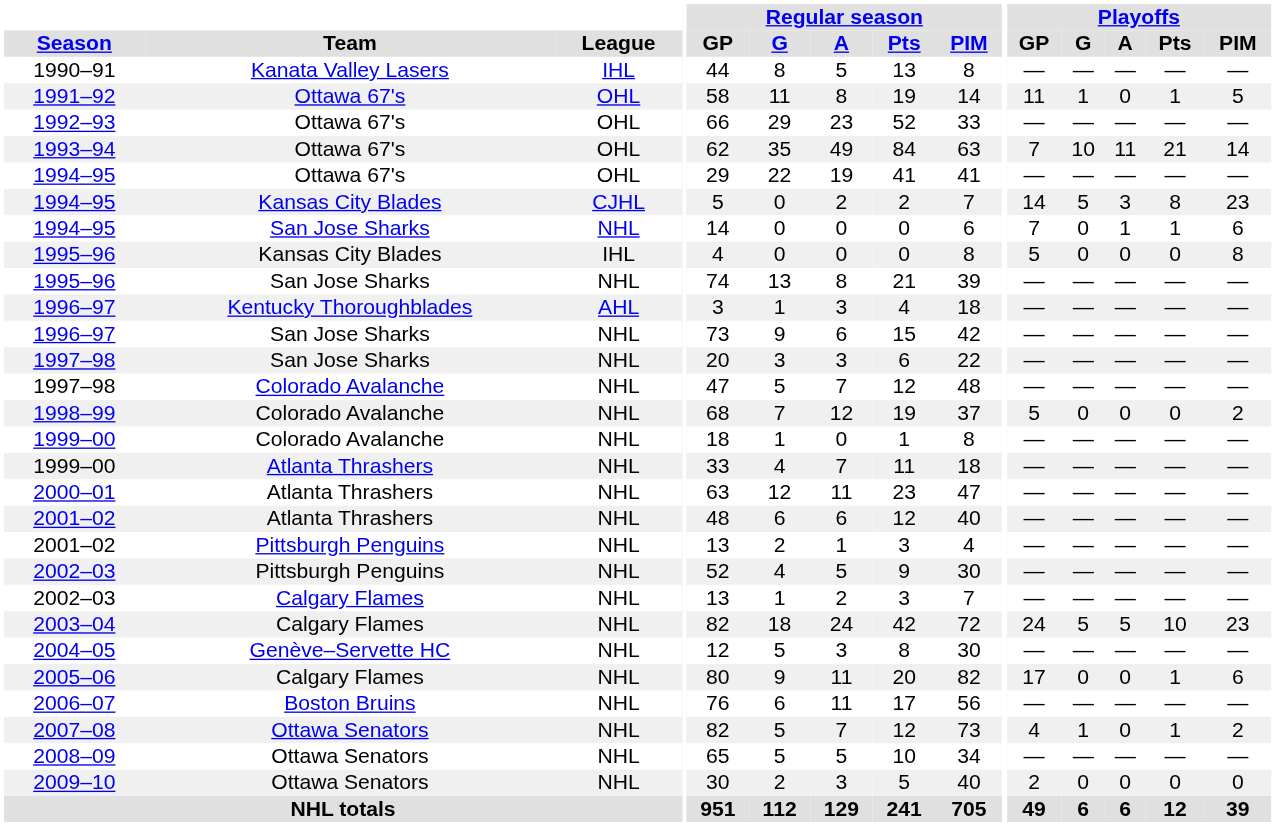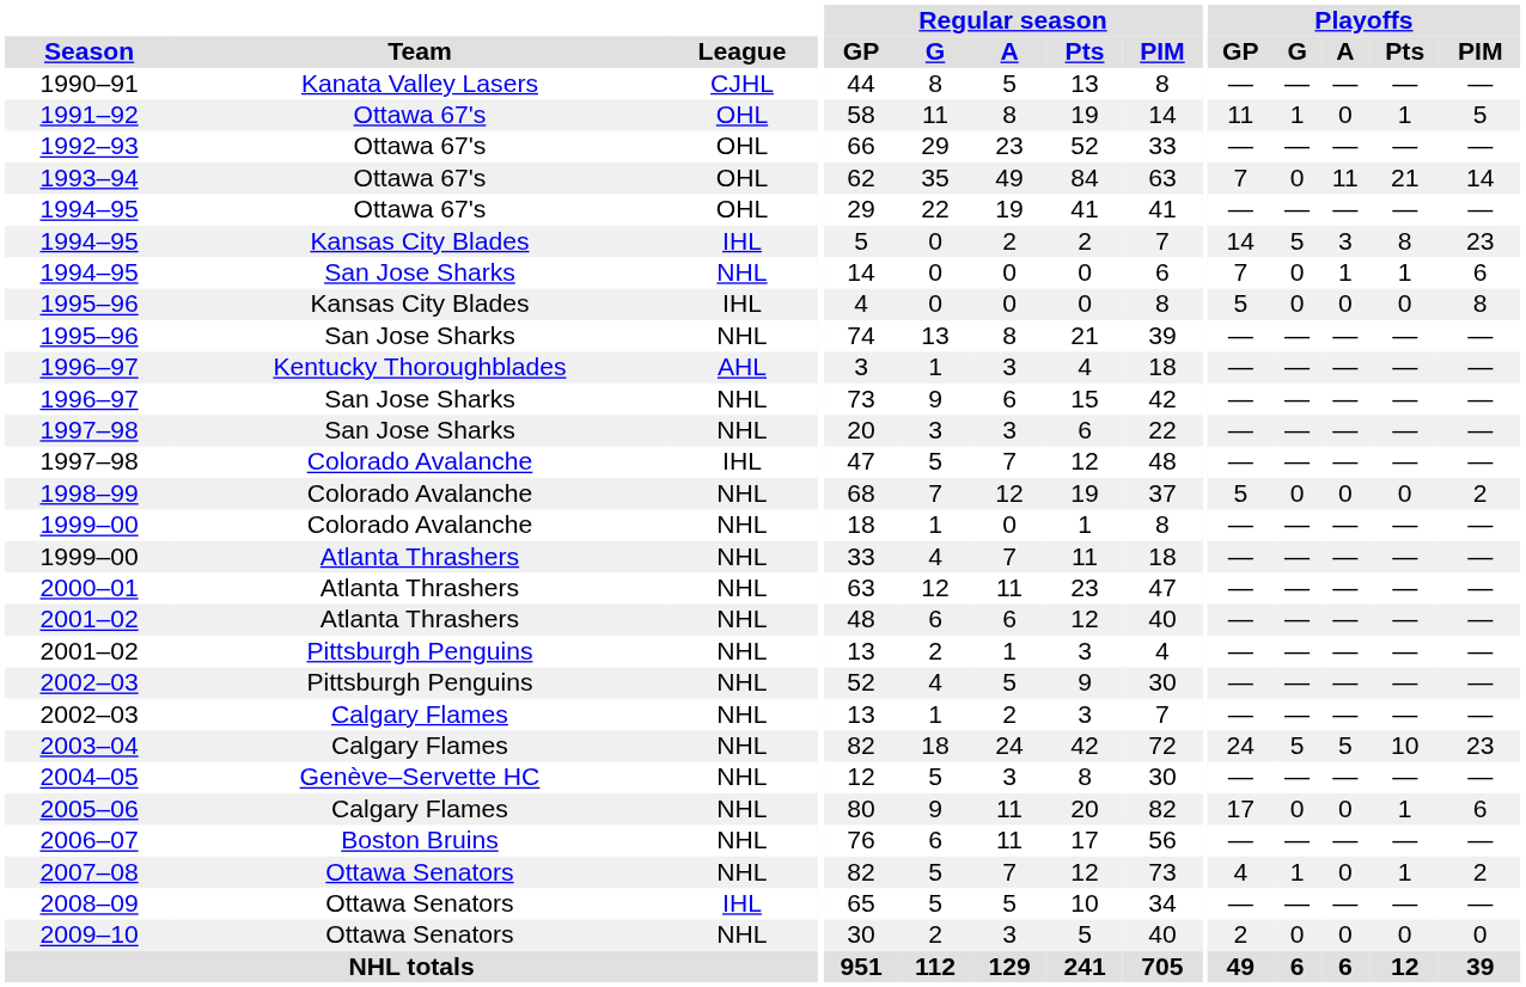 <table border="0" cellpadding="1" cellspacing="0" style="text-align:center; width:60em">
 <tr bgcolor="#e0e0e0">
 <th colspan="3"  bgcolor="#ffffff"></th>
 <th rowspan="99" bgcolor="#ffffff"></th>
 <th colspan="5"><a href='#'>Regular season</a></th>
 <th rowspan="99" bgcolor="#ffffff"></th>
 <th colspan="5"><a href='#'>Playoffs</a></th>
 </tr>
 <tr bgcolor="#e0e0e0">
 <th><a href='#'>Season</a></th>
 <th>Team</th>
 <th>League</th>
 <th>GP</th>
 <th><a href='#'>G</a></th>
 <th><a href='#'>A</a></th>
 <th><a href='#'>Pts</a></th>
 <th><a href='#'>PIM</a></th>
 <th>GP</th>
 <th>G</th>
 <th>A</th>
 <th>Pts</th>
 <th>PIM</th>
 </tr>
 <tr>
 <td>1990–91</td>
 <td><a href='#'>Kanata Valley Lasers</a></td>
-<td><a href='#'>IHL</a></td>
+<td><a href='#'>CJHL</a></td>
 <td>44</td>
 <td>8</td>
 <td>5</td>
 <td>13</td>
 <td>8</td>
 <td>—</td>
 <td>—</td>
 <td>—</td>
 <td>—</td>
 <td>—</td>
 </tr>
 <tr bgcolor="#f0f0f0">
 <td><a href='#'>1991–92</a></td>
 <td><a href='#'>Ottawa 67's</a></td>
 <td><a href='#'>OHL</a></td>
 <td>58</td>
 <td>11</td>
 <td>8</td>
 <td>19</td>
 <td>14</td>
 <td>11</td>
 <td>1</td>
 <td>0</td>
 <td>1</td>
 <td>5</td>
 </tr>
 <tr>
 <td><a href='#'>1992–93</a></td>
 <td>Ottawa 67's</td>
 <td>OHL</td>
 <td>66</td>
 <td>29</td>
 <td>23</td>
 <td>52</td>
 <td>33</td>
 <td>—</td>
 <td>—</td>
 <td>—</td>
 <td>—</td>
 <td>—</td>
 </tr>
 <tr bgcolor="#f0f0f0">
 <td><a href='#'>1993–94</a></td>
 <td>Ottawa 67's</td>
 <td>OHL</td>
 <td>62</td>
 <td>35</td>
 <td>49</td>
 <td>84</td>
 <td>63</td>
 <td>7</td>
-<td>10</td>
+<td>0</td>
 <td>11</td>
 <td>21</td>
 <td>14</td>
 </tr>
 <tr>
 <td><a href='#'>1994–95</a></td>
 <td>Ottawa 67's</td>
 <td>OHL</td>
 <td>29</td>
 <td>22</td>
 <td>19</td>
 <td>41</td>
 <td>41</td>
 <td>—</td>
 <td>—</td>
 <td>—</td>
 <td>—</td>
 <td>—</td>
 </tr>
 <tr bgcolor="#f0f0f0">
 <td><a href='#'>1994–95</a></td>
 <td><a href='#'>Kansas City Blades</a></td>
-<td><a href='#'>CJHL</a></td>
+<td><a href='#'>IHL</a></td>
 <td>5</td>
 <td>0</td>
 <td>2</td>
 <td>2</td>
 <td>7</td>
 <td>14</td>
 <td>5</td>
 <td>3</td>
 <td>8</td>
 <td>23</td>
 </tr>
 <tr>
 <td><a href='#'>1994–95</a></td>
 <td><a href='#'>San Jose Sharks</a></td>
 <td><a href='#'>NHL</a></td>
 <td>14</td>
 <td>0</td>
 <td>0</td>
 <td>0</td>
 <td>6</td>
 <td>7</td>
 <td>0</td>
 <td>1</td>
 <td>1</td>
 <td>6</td>
 </tr>
 <tr bgcolor="#f0f0f0">
 <td><a href='#'>1995–96</a></td>
 <td>Kansas City Blades</td>
 <td>IHL</td>
 <td>4</td>
 <td>0</td>
 <td>0</td>
 <td>0</td>
 <td>8</td>
 <td>5</td>
 <td>0</td>
 <td>0</td>
 <td>0</td>
 <td>8</td>
 </tr>
 <tr>
 <td><a href='#'>1995–96</a></td>
 <td>San Jose Sharks</td>
 <td>NHL</td>
 <td>74</td>
 <td>13</td>
 <td>8</td>
 <td>21</td>
 <td>39</td>
 <td>—</td>
 <td>—</td>
 <td>—</td>
 <td>—</td>
 <td>—</td>
 </tr>
 <tr bgcolor="#f0f0f0">
 <td><a href='#'>1996–97</a></td>
 <td><a href='#'>Kentucky Thoroughblades</a></td>
 <td><a href='#'>AHL</a></td>
 <td>3</td>
 <td>1</td>
 <td>3</td>
 <td>4</td>
 <td>18</td>
 <td>—</td>
 <td>—</td>
 <td>—</td>
 <td>—</td>
 <td>—</td>
 </tr>
 <tr>
 <td><a href='#'>1996–97</a></td>
 <td>San Jose Sharks</td>
 <td>NHL</td>
 <td>73</td>
 <td>9</td>
 <td>6</td>
 <td>15</td>
 <td>42</td>
 <td>—</td>
 <td>—</td>
 <td>—</td>
 <td>—</td>
 <td>—</td>
 </tr>
 <tr bgcolor="#f0f0f0">
 <td><a href='#'>1997–98</a></td>
 <td>San Jose Sharks</td>
 <td>NHL</td>
 <td>20</td>
 <td>3</td>
 <td>3</td>
 <td>6</td>
 <td>22</td>
 <td>—</td>
 <td>—</td>
 <td>—</td>
 <td>—</td>
 <td>—</td>
 </tr>
 <tr>
 <td>1997–98</td>
 <td><a href='#'>Colorado Avalanche</a></td>
-<td>NHL</td>
+<td>IHL</td>
 <td>47</td>
 <td>5</td>
 <td>7</td>
 <td>12</td>
 <td>48</td>
 <td>—</td>
 <td>—</td>
 <td>—</td>
 <td>—</td>
 <td>—</td>
 </tr>
 <tr bgcolor="#f0f0f0">
 <td><a href='#'>1998–99</a></td>
 <td>Colorado Avalanche</td>
 <td>NHL</td>
 <td>68</td>
 <td>7</td>
 <td>12</td>
 <td>19</td>
 <td>37</td>
 <td>5</td>
 <td>0</td>
 <td>0</td>
 <td>0</td>
 <td>2</td>
 </tr>
 <tr>
 <td><a href='#'>1999–00</a></td>
 <td>Colorado Avalanche</td>
 <td>NHL</td>
 <td>18</td>
 <td>1</td>
 <td>0</td>
 <td>1</td>
 <td>8</td>
 <td>—</td>
 <td>—</td>
 <td>—</td>
 <td>—</td>
 <td>—</td>
 </tr>
 <tr bgcolor="#f0f0f0">
 <td>1999–00</td>
 <td><a href='#'>Atlanta Thrashers</a></td>
 <td>NHL</td>
 <td>33</td>
 <td>4</td>
 <td>7</td>
 <td>11</td>
 <td>18</td>
 <td>—</td>
 <td>—</td>
 <td>—</td>
 <td>—</td>
 <td>—</td>
 </tr>
 <tr>
 <td><a href='#'>2000–01</a></td>
 <td>Atlanta Thrashers</td>
 <td>NHL</td>
 <td>63</td>
 <td>12</td>
 <td>11</td>
 <td>23</td>
 <td>47</td>
 <td>—</td>
 <td>—</td>
 <td>—</td>
 <td>—</td>
 <td>—</td>
 </tr>
 <tr bgcolor="#f0f0f0">
 <td><a href='#'>2001–02</a></td>
 <td>Atlanta Thrashers</td>
 <td>NHL</td>
 <td>48</td>
 <td>6</td>
 <td>6</td>
 <td>12</td>
 <td>40</td>
 <td>—</td>
 <td>—</td>
 <td>—</td>
 <td>—</td>
 <td>—</td>
 </tr>
 <tr>
 <td>2001–02</td>
 <td><a href='#'>Pittsburgh Penguins</a></td>
 <td>NHL</td>
 <td>13</td>
 <td>2</td>
 <td>1</td>
 <td>3</td>
 <td>4</td>
 <td>—</td>
 <td>—</td>
 <td>—</td>
 <td>—</td>
 <td>—</td>
 </tr>
 <tr bgcolor="#f0f0f0">
 <td><a href='#'>2002–03</a></td>
 <td>Pittsburgh Penguins</td>
 <td>NHL</td>
 <td>52</td>
 <td>4</td>
 <td>5</td>
 <td>9</td>
 <td>30</td>
 <td>—</td>
 <td>—</td>
 <td>—</td>
 <td>—</td>
 <td>—</td>
 </tr>
 <tr>
 <td>2002–03</td>
 <td><a href='#'>Calgary Flames</a></td>
 <td>NHL</td>
 <td>13</td>
 <td>1</td>
 <td>2</td>
 <td>3</td>
 <td>7</td>
 <td>—</td>
 <td>—</td>
 <td>—</td>
 <td>—</td>
 <td>—</td>
 </tr>
 <tr bgcolor="#f0f0f0">
 <td><a href='#'>2003–04</a></td>
 <td>Calgary Flames</td>
 <td>NHL</td>
 <td>82</td>
 <td>18</td>
 <td>24</td>
 <td>42</td>
 <td>72</td>
 <td>24</td>
 <td>5</td>
 <td>5</td>
 <td>10</td>
 <td>23</td>
 </tr>
 <tr>
 <td><a href='#'>2004–05</a></td>
 <td><a href='#'>Genève–Servette HC</a></td>
 <td>NHL</td>
 <td>12</td>
 <td>5</td>
 <td>3</td>
 <td>8</td>
 <td>30</td>
 <td>—</td>
 <td>—</td>
 <td>—</td>
 <td>—</td>
 <td>—</td>
 </tr>
 <tr bgcolor="#f0f0f0">
 <td><a href='#'>2005–06</a></td>
 <td>Calgary Flames</td>
 <td>NHL</td>
 <td>80</td>
 <td>9</td>
 <td>11</td>
 <td>20</td>
 <td>82</td>
 <td>17</td>
 <td>0</td>
 <td>0</td>
 <td>1</td>
 <td>6</td>
 </tr>
 <tr>
 <td><a href='#'>2006–07</a></td>
 <td><a href='#'>Boston Bruins</a></td>
 <td>NHL</td>
 <td>76</td>
 <td>6</td>
 <td>11</td>
 <td>17</td>
 <td>56</td>
 <td>—</td>
 <td>—</td>
 <td>—</td>
 <td>—</td>
 <td>—</td>
 </tr>
 <tr bgcolor="#f0f0f0">
 <td><a href='#'>2007–08</a></td>
 <td><a href='#'>Ottawa Senators</a></td>
 <td>NHL</td>
 <td>82</td>
 <td>5</td>
 <td>7</td>
 <td>12</td>
 <td>73</td>
 <td>4</td>
 <td>1</td>
 <td>0</td>
 <td>1</td>
 <td>2</td>
 </tr>
 <tr>
 <td><a href='#'>2008–09</a></td>
 <td>Ottawa Senators</td>
-<td>NHL</td>
+<td><a href='#'>IHL</a></td>
 <td>65</td>
 <td>5</td>
 <td>5</td>
 <td>10</td>
 <td>34</td>
 <td>—</td>
 <td>—</td>
 <td>—</td>
 <td>—</td>
 <td>—</td>
 </tr>
 <tr bgcolor="#f0f0f0">
 <td><a href='#'>2009–10</a></td>
 <td>Ottawa Senators</td>
 <td>NHL</td>
 <td>30</td>
 <td>2</td>
 <td>3</td>
 <td>5</td>
 <td>40</td>
 <td>2</td>
 <td>0</td>
 <td>0</td>
 <td>0</td>
 <td>0</td>
 </tr>
 <tr bgcolor="#e0e0e0">
 <th colspan="3">NHL totals</th>
 <th>951</th>
 <th>112</th>
 <th>129</th>
 <th>241</th>
 <th>705</th>
 <th>49</th>
 <th>6</th>
 <th>6</th>
 <th>12</th>
 <th>39</th>
 </tr>
 </table>
